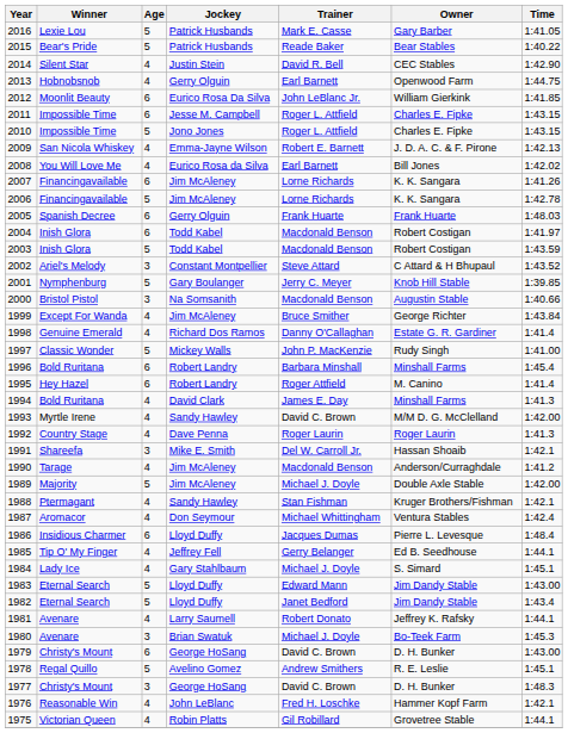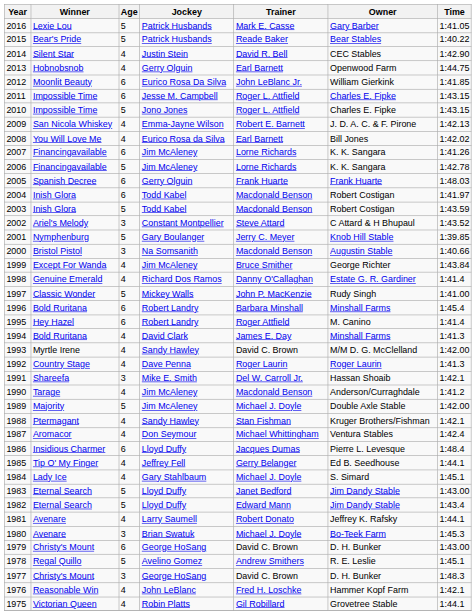 <table class="wikitable sortable" style="font-size:90%">
 <tr>
 <th style="width:36px">Year<br></th>
 <th style="width:135px">Winner<br></th>
 <th>Age<br></th>
 <th style="width:145px">Jockey<br></th>
 <th style="width:145px">Trainer<br></th>
 <th style="width:170px">Owner<br></th>
 <th>Time</th>
 </tr>
 <tr>
 <td>2016</td>
 <td><a href='#'>Lexie Lou</a></td>
 <td>5</td>
 <td><a href='#'>Patrick Husbands</a></td>
 <td><a href='#'>Mark E. Casse</a></td>
 <td><a href='#'>Gary Barber</a></td>
 <td>1:41.05</td>
 </tr>
 <tr>
 <td>2015</td>
 <td><a href='#'>Bear's Pride</a></td>
 <td>5</td>
 <td><a href='#'>Patrick Husbands</a></td>
 <td><a href='#'>Reade Baker</a></td>
 <td><a href='#'>Bear Stables</a></td>
 <td>1:40.22</td>
 </tr>
 <tr>
 <td>2014</td>
 <td><a href='#'>Silent Star</a></td>
 <td>4</td>
 <td><a href='#'>Justin Stein</a></td>
 <td><a href='#'>David R. Bell</a></td>
 <td>CEC Stables</td>
 <td>1:42.90</td>
 </tr>
 <tr>
 <td>2013</td>
 <td><a href='#'>Hobnobsnob</a></td>
 <td>4</td>
 <td><a href='#'>Gerry Olguin</a></td>
 <td><a href='#'>Earl Barnett</a></td>
 <td>Openwood Farm</td>
 <td>1:44.75</td>
 </tr>
 <tr>
 <td>2012</td>
 <td><a href='#'>Moonlit Beauty</a></td>
 <td>6</td>
 <td><a href='#'>Eurico Rosa Da Silva</a></td>
 <td><a href='#'>John LeBlanc Jr.</a></td>
 <td>William Gierkink</td>
 <td>1:41.85</td>
 </tr>
 <tr>
 <td>2011</td>
 <td><a href='#'>Impossible Time</a></td>
 <td>6</td>
 <td><a href='#'>Jesse M. Campbell</a></td>
 <td><a href='#'>Roger L. Attfield</a></td>
 <td><a href='#'>Charles E. Fipke</a></td>
 <td>1:43.15</td>
 </tr>
 <tr>
 <td>2010</td>
 <td><a href='#'>Impossible Time</a></td>
 <td>5</td>
 <td><a href='#'>Jono Jones</a></td>
 <td><a href='#'>Roger L. Attfield</a></td>
 <td>Charles E. Fipke</td>
 <td>1:43.15</td>
 </tr>
 <tr>
 <td>2009</td>
 <td><a href='#'>San Nicola Whiskey</a></td>
 <td>4</td>
 <td><a href='#'>Emma-Jayne Wilson</a></td>
 <td><a href='#'>Robert E. Barnett</a></td>
 <td>J. D. A. C. & F. Pirone</td>
 <td>1:42.13</td>
 </tr>
 <tr>
 <td>2008</td>
 <td><a href='#'>You Will Love Me</a></td>
 <td>4</td>
 <td><a href='#'>Eurico Rosa da Silva</a></td>
 <td><a href='#'>Earl Barnett</a></td>
 <td>Bill Jones</td>
 <td>1:42.02</td>
 </tr>
 <tr>
 <td>2007</td>
 <td><a href='#'>Financingavailable</a></td>
 <td>6</td>
 <td><a href='#'>Jim McAleney</a></td>
 <td><a href='#'>Lorne Richards</a></td>
 <td>K. K. Sangara</td>
 <td>1:41.26</td>
 </tr>
 <tr>
 <td>2006</td>
 <td><a href='#'>Financingavailable</a></td>
 <td>5</td>
 <td><a href='#'>Jim McAleney</a></td>
 <td><a href='#'>Lorne Richards</a></td>
 <td>K. K. Sangara</td>
 <td>1:42.78</td>
 </tr>
 <tr>
 <td>2005</td>
 <td><a href='#'>Spanish Decree</a></td>
 <td>6</td>
 <td><a href='#'>Gerry Olguin</a></td>
 <td><a href='#'>Frank Huarte</a></td>
 <td><a href='#'>Frank Huarte</a></td>
 <td>1:48.03</td>
 </tr>
 <tr>
 <td>2004</td>
 <td><a href='#'>Inish Glora</a></td>
 <td>6</td>
 <td><a href='#'>Todd Kabel</a></td>
 <td><a href='#'>Macdonald Benson</a></td>
 <td>Robert Costigan</td>
 <td>1:41.97</td>
 </tr>
 <tr>
 <td>2003</td>
 <td><a href='#'>Inish Glora</a></td>
 <td>5</td>
 <td><a href='#'>Todd Kabel</a></td>
 <td><a href='#'>Macdonald Benson</a></td>
 <td>Robert Costigan</td>
 <td>1:43.59</td>
 </tr>
 <tr>
 <td>2002</td>
 <td><a href='#'>Ariel's Melody</a></td>
 <td>3</td>
 <td><a href='#'>Constant Montpellier</a></td>
 <td><a href='#'>Steve Attard</a></td>
 <td>C Attard & H Bhupaul</td>
 <td>1:43.52</td>
 </tr>
 <tr>
 <td>2001</td>
 <td><a href='#'>Nymphenburg</a></td>
 <td>5</td>
 <td><a href='#'>Gary Boulanger</a></td>
 <td><a href='#'>Jerry C. Meyer</a></td>
 <td><a href='#'>Knob Hill Stable</a></td>
 <td>1:39.85</td>
 </tr>
 <tr>
 <td>2000</td>
 <td><a href='#'>Bristol Pistol</a></td>
 <td>3</td>
 <td><a href='#'>Na Somsanith</a></td>
 <td><a href='#'>Macdonald Benson</a></td>
 <td><a href='#'>Augustin Stable</a></td>
 <td>1:40.66</td>
 </tr>
 <tr>
 <td>1999</td>
 <td><a href='#'>Except For Wanda</a></td>
 <td>4</td>
 <td><a href='#'>Jim McAleney</a></td>
 <td><a href='#'>Bruce Smither</a></td>
 <td>George Richter</td>
 <td>1:43.84</td>
 </tr>
 <tr>
 <td>1998</td>
 <td><a href='#'>Genuine Emerald</a></td>
 <td>4</td>
 <td><a href='#'>Richard Dos Ramos</a></td>
 <td><a href='#'>Danny O'Callaghan</a></td>
 <td><a href='#'>Estate G. R. Gardiner</a></td>
 <td>1:41.4</td>
 </tr>
 <tr>
 <td>1997</td>
 <td><a href='#'>Classic Wonder</a></td>
 <td>5</td>
 <td><a href='#'>Mickey Walls</a></td>
 <td><a href='#'>John P. MacKenzie</a></td>
 <td>Rudy Singh</td>
 <td>1:41.00</td>
 </tr>
 <tr>
 <td>1996</td>
 <td><a href='#'>Bold Ruritana</a></td>
 <td>6</td>
 <td><a href='#'>Robert Landry</a></td>
 <td><a href='#'>Barbara Minshall</a></td>
 <td><a href='#'>Minshall Farms</a></td>
 <td>1:45.4</td>
 </tr>
 <tr>
 <td>1995</td>
 <td><a href='#'>Hey Hazel</a></td>
 <td>6</td>
 <td><a href='#'>Robert Landry</a></td>
 <td><a href='#'>Roger Attfield</a></td>
 <td>M. Canino</td>
 <td>1:41.4</td>
 </tr>
 <tr>
 <td>1994</td>
 <td><a href='#'>Bold Ruritana</a></td>
 <td>4</td>
 <td><a href='#'>David Clark</a></td>
 <td><a href='#'>James E. Day</a></td>
 <td><a href='#'>Minshall Farms</a></td>
 <td>1:41.3</td>
 </tr>
 <tr>
 <td>1993</td>
 <td>Myrtle Irene</td>
 <td>4</td>
 <td><a href='#'>Sandy Hawley</a></td>
 <td>David C. Brown</td>
 <td>M/M D. G. McClelland</td>
 <td>1:42.00</td>
 </tr>
 <tr>
 <td>1992</td>
 <td><a href='#'>Country Stage</a></td>
 <td>4</td>
 <td><a href='#'>Dave Penna</a></td>
 <td><a href='#'>Roger Laurin</a></td>
 <td><a href='#'>Roger Laurin</a></td>
 <td>1:41.3</td>
 </tr>
 <tr>
 <td>1991</td>
 <td><a href='#'>Shareefa</a></td>
 <td>3</td>
 <td><a href='#'>Mike E. Smith</a></td>
 <td><a href='#'>Del W. Carroll Jr.</a></td>
 <td>Hassan Shoaib</td>
 <td>1:42.1</td>
 </tr>
 <tr>
 <td>1990</td>
 <td><a href='#'>Tarage</a></td>
 <td>4</td>
 <td><a href='#'>Jim McAleney</a></td>
 <td><a href='#'>Macdonald Benson</a></td>
 <td>Anderson/Curraghdale</td>
 <td>1:41.2</td>
 </tr>
 <tr>
 <td>1989</td>
 <td><a href='#'>Majority</a></td>
 <td>5</td>
 <td><a href='#'>Jim McAleney</a></td>
 <td><a href='#'>Michael J. Doyle</a></td>
 <td>Double Axle Stable</td>
 <td>1:42.00</td>
 </tr>
 <tr>
 <td>1988</td>
 <td><a href='#'>Ptermagant</a></td>
 <td>4</td>
 <td><a href='#'>Sandy Hawley</a></td>
 <td><a href='#'>Stan Fishman</a></td>
 <td>Kruger Brothers/Fishman</td>
 <td>1:42.1</td>
 </tr>
 <tr>
 <td>1987</td>
 <td><a href='#'>Aromacor</a></td>
 <td>4</td>
 <td><a href='#'>Don Seymour</a></td>
 <td><a href='#'>Michael Whittingham</a></td>
 <td>Ventura Stables</td>
 <td>1:42.4</td>
 </tr>
 <tr>
 <td>1986</td>
 <td><a href='#'>Insidious Charmer</a></td>
 <td>6</td>
 <td><a href='#'>Lloyd Duffy</a></td>
 <td><a href='#'>Jacques Dumas</a></td>
 <td>Pierre L. Levesque</td>
 <td>1:48.4</td>
 </tr>
 <tr>
 <td>1985</td>
 <td><a href='#'>Tip O' My Finger</a></td>
 <td>4</td>
 <td><a href='#'>Jeffrey Fell</a></td>
 <td><a href='#'>Gerry Belanger</a></td>
 <td>Ed B. Seedhouse</td>
 <td>1:44.1</td>
 </tr>
 <tr>
 <td>1984</td>
 <td><a href='#'>Lady Ice</a></td>
 <td>4</td>
 <td><a href='#'>Gary Stahlbaum</a></td>
 <td><a href='#'>Michael J. Doyle</a></td>
 <td>S. Simard</td>
 <td>1:45.1</td>
 </tr>
 <tr>
 <td>1983</td>
 <td><a href='#'>Eternal Search</a></td>
 <td>5</td>
 <td><a href='#'>Lloyd Duffy</a></td>
-<td><a href='#'>Edward Mann</a></td>
+<td><a href='#'>Janet Bedford</a></td>
 <td><a href='#'>Jim Dandy Stable</a></td>
 <td>1:43.00</td>
 </tr>
 <tr>
 <td>1982</td>
 <td><a href='#'>Eternal Search</a></td>
 <td>5</td>
 <td><a href='#'>Lloyd Duffy</a></td>
-<td><a href='#'>Janet Bedford</a></td>
+<td><a href='#'>Edward Mann</a></td>
 <td><a href='#'>Jim Dandy Stable</a></td>
 <td>1:43.4</td>
 </tr>
 <tr>
 <td>1981</td>
 <td><a href='#'>Avenare</a></td>
 <td>4</td>
 <td><a href='#'>Larry Saumell</a></td>
 <td><a href='#'>Robert Donato</a></td>
 <td>Jeffrey K. Rafsky</td>
 <td>1:44.1</td>
 </tr>
 <tr>
 <td>1980</td>
 <td><a href='#'>Avenare</a></td>
 <td>3</td>
 <td><a href='#'>Brian Swatuk</a></td>
 <td><a href='#'>Michael J. Doyle</a></td>
 <td><a href='#'>Bo-Teek Farm</a></td>
 <td>1:45.3</td>
 </tr>
 <tr>
 <td>1979</td>
 <td><a href='#'>Christy's Mount</a></td>
 <td>6</td>
 <td><a href='#'>George HoSang</a></td>
 <td>David C. Brown</td>
 <td>D. H. Bunker</td>
 <td>1:43.00</td>
 </tr>
 <tr>
 <td>1978</td>
 <td><a href='#'>Regal Quillo</a></td>
 <td>5</td>
 <td><a href='#'>Avelino Gomez</a></td>
 <td><a href='#'>Andrew Smithers</a></td>
 <td>R. E. Leslie</td>
 <td>1:45.1</td>
 </tr>
 <tr>
 <td>1977</td>
 <td><a href='#'>Christy's Mount</a></td>
 <td>3</td>
 <td><a href='#'>George HoSang</a></td>
 <td>David C. Brown</td>
 <td>D. H. Bunker</td>
 <td>1:48.3</td>
 </tr>
 <tr>
 <td>1976</td>
 <td><a href='#'>Reasonable Win</a></td>
 <td>4</td>
 <td><a href='#'>John LeBlanc</a></td>
 <td><a href='#'>Fred H. Loschke</a></td>
 <td>Hammer Kopf Farm</td>
 <td>1:42.1</td>
 </tr>
 <tr>
 <td>1975</td>
 <td><a href='#'>Victorian Queen</a></td>
 <td>4</td>
 <td><a href='#'>Robin Platts</a></td>
 <td><a href='#'>Gil Robillard</a></td>
 <td>Grovetree Stable</td>
 <td>1:44.1</td>
 </tr>
 <tr>
 </tr>
 </table>
